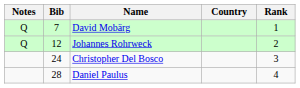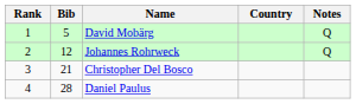 <table class="wikitable" style="text-align:center; width:470px">
 <tr>
-<th>Notes</th>
+<th>Rank</th>
 <th>Bib</th>
 <th>Name</th>
 <th>Country</th>
-<th>Rank</th>
+<th>Notes</th>
 </tr>
 <tr bgcolor=ccffcc>
-<td>Q</td>
-<td>7</td>
+<td>1</td>
+<td>5</td>
 <td align=left><a href='#'>David Mobärg</a></td>
 <td align=left></td>
-<td>1</td>
+<td>Q</td>
 </tr>
 <tr bgcolor=ccffcc>
-<td>Q</td>
+<td>2</td>
 <td>12</td>
 <td align=left><a href='#'>Johannes Rohrweck</a></td>
 <td align=left></td>
-<td>2</td>
+<td>Q</td>
 </tr>
 <tr>
-<td></td>
-<td>24</td>
+<td>3</td>
+<td>21</td>
 <td align=left><a href='#'>Christopher Del Bosco</a></td>
 <td align=left></td>
-<td>3</td>
+<td></td>
 </tr>
 <tr>
-<td></td>
+<td>4</td>
 <td>28</td>
 <td align=left><a href='#'>Daniel Paulus</a></td>
 <td align=left></td>
-<td>4</td>
+<td></td>
 </tr>
 </table>
